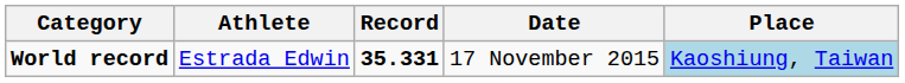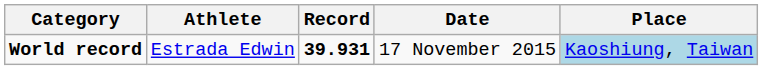 <table class="wikitable" style="text-align:center">
 <tr>
 <th>Category</th>
 <th>Athlete</th>
 <th>Record</th>
 <th>Date</th>
 <th>Place</th>
 </tr>
 <tr>
 <td><strong>World record</strong></td>
 <td align="left"> <a href='#'>Estrada Edwin</a></td>
-<td><strong>35.331</strong></td>
+<td><strong>39.931</strong></td>
 <td>17 November 2015</td>
 <td style="background: lightblue;"><a href='#'>Kaoshiung</a>, <a href='#'>Taiwan</a></td>
 </tr>
 </table>
